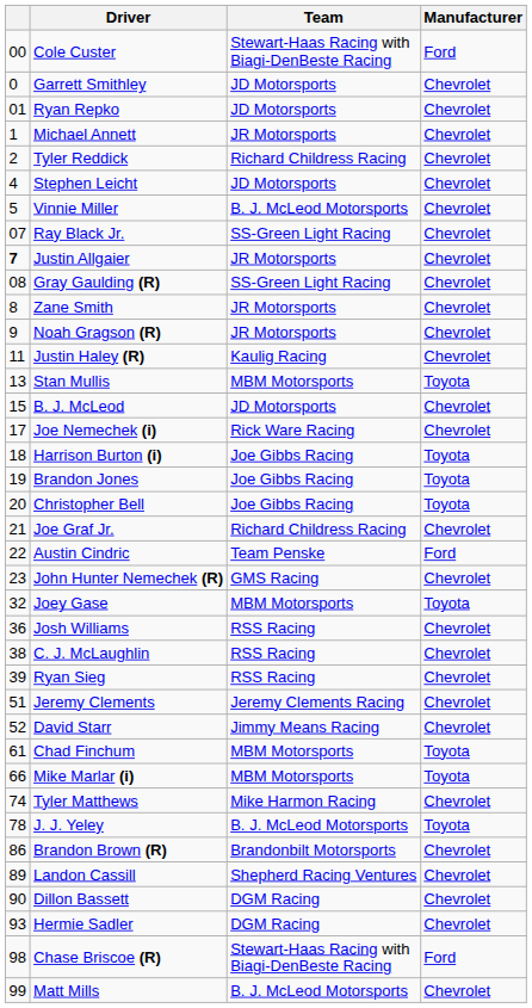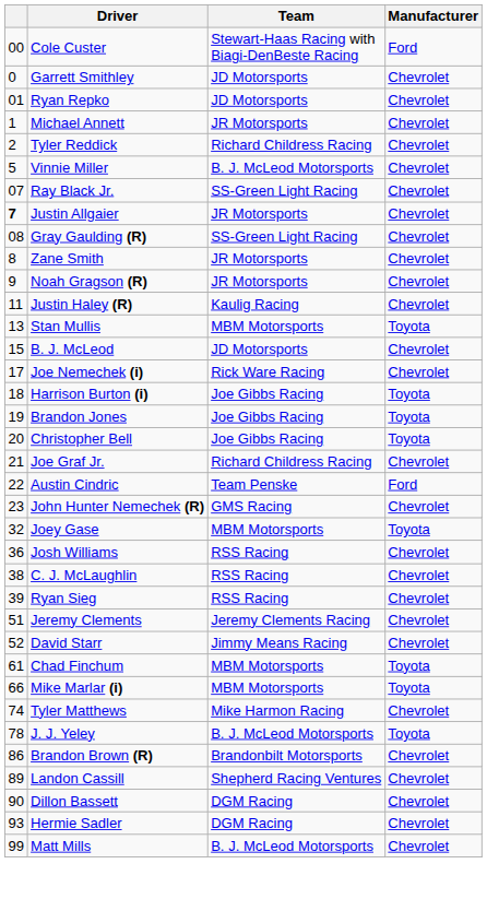 <table class="wikitable" style="font-size:95%">
 <tr>
 <th></th>
 <th>Driver</th>
 <th>Team</th>
 <th>Manufacturer</th>
 </tr>
 <tr>
 <td>00</td>
 <td><a href='#'>Cole Custer</a></td>
 <td><a href='#'>Stewart-Haas Racing</a> with <br> <a href='#'>Biagi-DenBeste Racing</a></td>
 <td><a href='#'>Ford</a></td>
 </tr>
 <tr>
 <td>0</td>
 <td><a href='#'>Garrett Smithley</a></td>
 <td><a href='#'>JD Motorsports</a></td>
 <td><a href='#'>Chevrolet</a></td>
 </tr>
 <tr>
 <td>01</td>
 <td><a href='#'>Ryan Repko</a></td>
 <td><a href='#'>JD Motorsports</a></td>
 <td><a href='#'>Chevrolet</a></td>
 </tr>
 <tr>
 <td>1</td>
 <td><a href='#'>Michael Annett</a></td>
 <td><a href='#'>JR Motorsports</a></td>
 <td><a href='#'>Chevrolet</a></td>
 </tr>
 <tr>
 <td>2</td>
 <td><a href='#'>Tyler Reddick</a></td>
 <td><a href='#'>Richard Childress Racing</a></td>
-<td><a href='#'>Chevrolet</a></td>
-</tr>
-<tr>
-<td>4</td>
-<td><a href='#'>Stephen Leicht</a></td>
-<td><a href='#'>JD Motorsports</a></td>
 <td><a href='#'>Chevrolet</a></td>
 </tr>
 <tr>
 <td>5</td>
 <td><a href='#'>Vinnie Miller</a></td>
 <td><a href='#'>B. J. McLeod Motorsports</a></td>
 <td><a href='#'>Chevrolet</a></td>
 </tr>
 <tr>
 <td>07</td>
 <td><a href='#'>Ray Black Jr.</a></td>
 <td><a href='#'>SS-Green Light Racing</a></td>
 <td><a href='#'>Chevrolet</a></td>
 </tr>
 <tr>
 <td><strong>7</strong></td>
 <td><a href='#'>Justin Allgaier</a></td>
 <td><a href='#'>JR Motorsports</a></td>
 <td><a href='#'>Chevrolet</a></td>
 </tr>
 <tr>
 <td>08</td>
 <td><a href='#'>Gray Gaulding</a> <strong>(R)</strong></td>
 <td><a href='#'>SS-Green Light Racing</a></td>
 <td><a href='#'>Chevrolet</a></td>
 </tr>
 <tr>
 <td>8</td>
 <td><a href='#'>Zane Smith</a></td>
 <td><a href='#'>JR Motorsports</a></td>
 <td><a href='#'>Chevrolet</a></td>
 </tr>
 <tr>
 <td>9</td>
 <td><a href='#'>Noah Gragson</a> <strong>(R)</strong></td>
 <td><a href='#'>JR Motorsports</a></td>
 <td><a href='#'>Chevrolet</a></td>
 </tr>
 <tr>
 <td>11</td>
 <td><a href='#'>Justin Haley</a> <strong>(R)</strong></td>
 <td><a href='#'>Kaulig Racing</a></td>
 <td><a href='#'>Chevrolet</a></td>
 </tr>
 <tr>
 <td>13</td>
 <td><a href='#'>Stan Mullis</a></td>
 <td><a href='#'>MBM Motorsports</a></td>
 <td><a href='#'>Toyota</a></td>
 </tr>
 <tr>
 <td>15</td>
 <td><a href='#'>B. J. McLeod</a></td>
 <td><a href='#'>JD Motorsports</a></td>
 <td><a href='#'>Chevrolet</a></td>
 </tr>
 <tr>
 <td>17</td>
 <td><a href='#'>Joe Nemechek</a> <strong>(i)</strong></td>
 <td><a href='#'>Rick Ware Racing</a></td>
 <td><a href='#'>Chevrolet</a></td>
 </tr>
 <tr>
 <td>18</td>
 <td><a href='#'>Harrison Burton</a> <strong>(i)</strong></td>
 <td><a href='#'>Joe Gibbs Racing</a></td>
 <td><a href='#'>Toyota</a></td>
 </tr>
 <tr>
 <td>19</td>
 <td><a href='#'>Brandon Jones</a></td>
 <td><a href='#'>Joe Gibbs Racing</a></td>
 <td><a href='#'>Toyota</a></td>
 </tr>
 <tr>
 <td>20</td>
 <td><a href='#'>Christopher Bell</a></td>
 <td><a href='#'>Joe Gibbs Racing</a></td>
 <td><a href='#'>Toyota</a></td>
 </tr>
 <tr>
 <td>21</td>
 <td><a href='#'>Joe Graf Jr.</a></td>
 <td><a href='#'>Richard Childress Racing</a></td>
 <td><a href='#'>Chevrolet</a></td>
 </tr>
 <tr>
 <td>22</td>
 <td><a href='#'>Austin Cindric</a></td>
 <td><a href='#'>Team Penske</a></td>
 <td><a href='#'>Ford</a></td>
 </tr>
 <tr>
 <td>23</td>
 <td><a href='#'>John Hunter Nemechek</a> <strong>(R)</strong></td>
 <td><a href='#'>GMS Racing</a></td>
 <td><a href='#'>Chevrolet</a></td>
 </tr>
 <tr>
 <td>32</td>
 <td><a href='#'>Joey Gase</a></td>
 <td><a href='#'>MBM Motorsports</a></td>
 <td><a href='#'>Toyota</a></td>
 </tr>
 <tr>
 <td>36</td>
 <td><a href='#'>Josh Williams</a></td>
 <td><a href='#'>RSS Racing</a></td>
 <td><a href='#'>Chevrolet</a></td>
 </tr>
 <tr>
 <td>38</td>
 <td><a href='#'>C. J. McLaughlin</a></td>
 <td><a href='#'>RSS Racing</a></td>
 <td><a href='#'>Chevrolet</a></td>
 </tr>
 <tr>
 <td>39</td>
 <td><a href='#'>Ryan Sieg</a></td>
 <td><a href='#'>RSS Racing</a></td>
 <td><a href='#'>Chevrolet</a></td>
 </tr>
 <tr>
 <td>51</td>
 <td><a href='#'>Jeremy Clements</a></td>
 <td><a href='#'>Jeremy Clements Racing</a></td>
 <td><a href='#'>Chevrolet</a></td>
 </tr>
 <tr>
 <td>52</td>
 <td><a href='#'>David Starr</a></td>
 <td><a href='#'>Jimmy Means Racing</a></td>
 <td><a href='#'>Chevrolet</a></td>
 </tr>
 <tr>
 <td>61</td>
 <td><a href='#'>Chad Finchum</a></td>
 <td><a href='#'>MBM Motorsports</a></td>
 <td><a href='#'>Toyota</a></td>
 </tr>
 <tr>
 <td>66</td>
 <td><a href='#'>Mike Marlar</a> <strong>(i)</strong></td>
 <td><a href='#'>MBM Motorsports</a></td>
 <td><a href='#'>Toyota</a></td>
 </tr>
 <tr>
 <td>74</td>
 <td><a href='#'>Tyler Matthews</a></td>
 <td><a href='#'>Mike Harmon Racing</a></td>
 <td><a href='#'>Chevrolet</a></td>
 </tr>
 <tr>
 <td>78</td>
 <td><a href='#'>J. J. Yeley</a></td>
 <td><a href='#'>B. J. McLeod Motorsports</a></td>
 <td><a href='#'>Toyota</a></td>
 </tr>
 <tr>
 <td>86</td>
 <td><a href='#'>Brandon Brown</a> <strong>(R)</strong></td>
 <td><a href='#'>Brandonbilt Motorsports</a></td>
 <td><a href='#'>Chevrolet</a></td>
 </tr>
 <tr>
 <td>89</td>
 <td><a href='#'>Landon Cassill</a></td>
 <td><a href='#'>Shepherd Racing Ventures</a></td>
 <td><a href='#'>Chevrolet</a></td>
 </tr>
 <tr>
 <td>90</td>
 <td><a href='#'>Dillon Bassett</a></td>
 <td><a href='#'>DGM Racing</a></td>
 <td><a href='#'>Chevrolet</a></td>
 </tr>
 <tr>
 <td>93</td>
 <td><a href='#'>Hermie Sadler</a></td>
 <td><a href='#'>DGM Racing</a></td>
 <td><a href='#'>Chevrolet</a></td>
 </tr>
 <tr>
-<td>98</td>
-<td><a href='#'>Chase Briscoe</a> <strong>(R)</strong></td>
-<td><a href='#'>Stewart-Haas Racing</a> with <br> <a href='#'>Biagi-DenBeste Racing</a></td>
-<td><a href='#'>Ford</a></td>
-</tr>
-<tr>
 <td>99</td>
 <td><a href='#'>Matt Mills</a></td>
 <td><a href='#'>B. J. McLeod Motorsports</a></td>
 <td><a href='#'>Chevrolet</a></td>
 </tr>
 </table>
